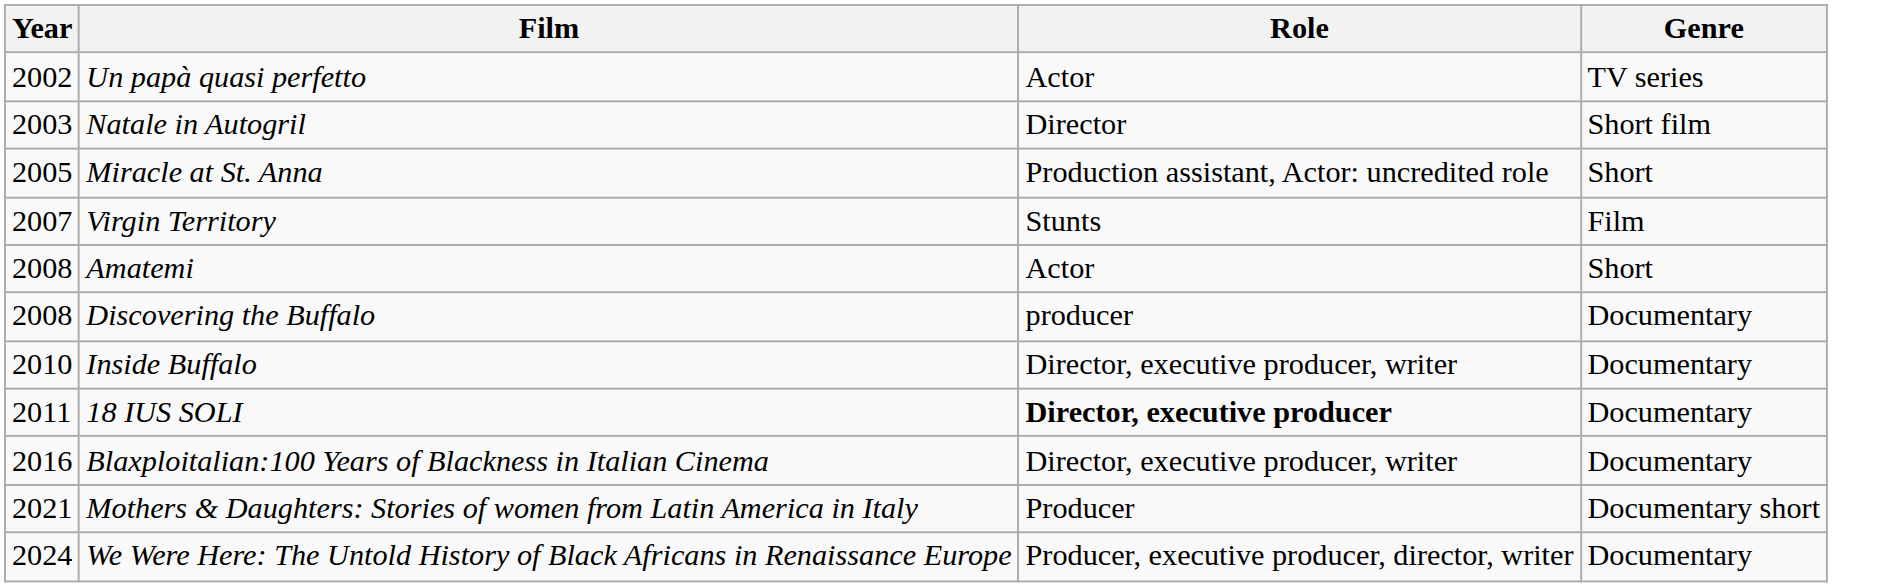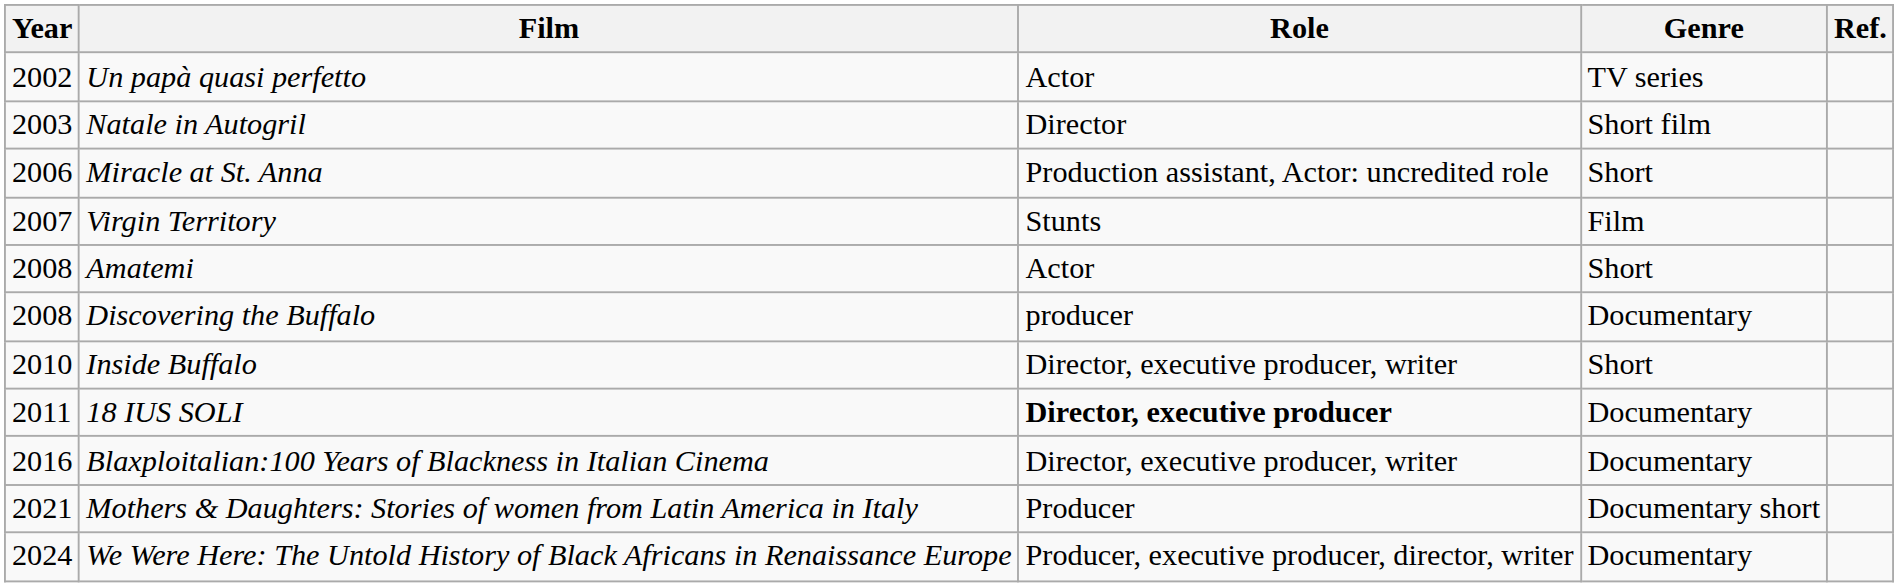 <table class="wikitable">
 <tr>
 <th>Year</th>
 <th>Film</th>
 <th>Role</th>
 <th>Genre</th>
+<th>Ref.</th>
 </tr>
 <tr>
 <td>2002</td>
 <td><em>Un papà quasi perfetto</em></td>
 <td>Actor</td>
 <td>TV series</td>
+<td></td>
 </tr>
 <tr>
 <td>2003</td>
 <td><em>Natale in Autogril</em></td>
 <td>Director</td>
 <td>Short film</td>
+<td></td>
 </tr>
 <tr>
-<td>2005</td>
+<td>2006</td>
 <td><em>Miracle at St. Anna</em></td>
 <td>Production assistant, Actor: uncredited role</td>
 <td>Short</td>
+<td></td>
 </tr>
 <tr>
 <td>2007</td>
 <td><em>Virgin Territory</em></td>
 <td>Stunts</td>
 <td>Film</td>
+<td></td>
 </tr>
 <tr>
 <td>2008</td>
 <td><em>Amatemi</em></td>
 <td>Actor</td>
 <td>Short</td>
+<td></td>
 </tr>
 <tr>
 <td>2008</td>
 <td><em>Discovering the Buffalo</em></td>
 <td>producer</td>
 <td>Documentary</td>
+<td></td>
 </tr>
 <tr>
 <td>2010</td>
 <td><em>Inside Buffalo</em></td>
 <td>Director, executive producer, writer</td>
-<td>Documentary</td>
+<td>Short</td>
+<td></td>
 </tr>
 <tr>
 <td>2011</td>
 <td><em>18 IUS SOLI</em></td>
 <td><strong>Director, executive producer</strong></td>
 <td>Documentary</td>
+<td></td>
 </tr>
 <tr>
 <td>2016</td>
 <td><em>Blaxploitalian:100 Years of Blackness in Italian Cinema</em></td>
 <td>Director, executive producer, writer</td>
 <td>Documentary</td>
+<td></td>
 </tr>
 <tr>
 <td>2021</td>
 <td><em>Mothers & Daughters: Stories of women from Latin America in Italy</em></td>
 <td>Producer</td>
 <td>Documentary short</td>
+<td></td>
 </tr>
 <tr>
 <td>2024</td>
 <td><em>We Were Here: The Untold History of Black Africans in Renaissance Europe</em></td>
 <td>Producer, executive producer, director, writer</td>
 <td>Documentary</td>
+<td></td>
 </tr>
 </table>
